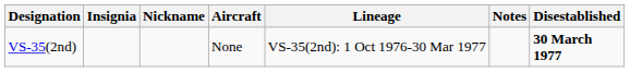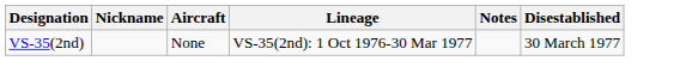 <table class="wikitable">
 <tr>
 <th>Designation</th>
-<th>Insignia</th>
 <th>Nickname</th>
 <th>Aircraft</th>
 <th>Lineage</th>
 <th>Notes</th>
 <th>Disestablished</th>
 </tr>
 <tr>
 <td><a href='#'>VS-35</a>(2nd)</td>
 <td></td>
-<td></td>
 <td>None</td>
 <td style="white-space: nowrap;">VS-35(2nd): 1 Oct 1976-30 Mar 1977</td>
 <td></td>
-<td><strong>30 March 1977</strong></td>
+<td>30 March 1977</td>
 </tr>
 </table>
